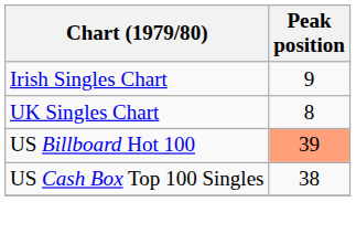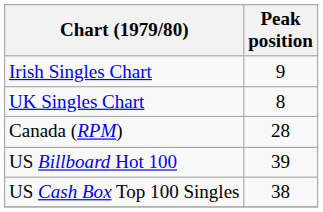 <table class="wikitable sortable">
 <tr>
 <th>Chart (1979/80)</th>
 <th>Peak<br>position</th>
 </tr>
 <tr>
 <td><a href='#'>Irish Singles Chart</a></td>
 <td align="center">9</td>
 </tr>
 <tr>
 <td><a href='#'>UK Singles Chart</a></td>
 <td align="center">8</td>
 </tr>
 <tr>
+<td>Canada (<em><a href='#'>RPM</a></em>)</td>
+<td align="center">28</td>
+</tr>
+<tr>
 <td>US <a href='#'><em>Billboard</em> Hot 100</a></td>
-<td align="center" style="background: lightsalmon;">39</td>
+<td align="center">39</td>
 </tr>
 <tr>
 <td>US <em><a href='#'>Cash Box</a></em> Top 100 Singles</td>
 <td align="center">38</td>
 </tr>
 <tr>
 </tr>
 </table>
